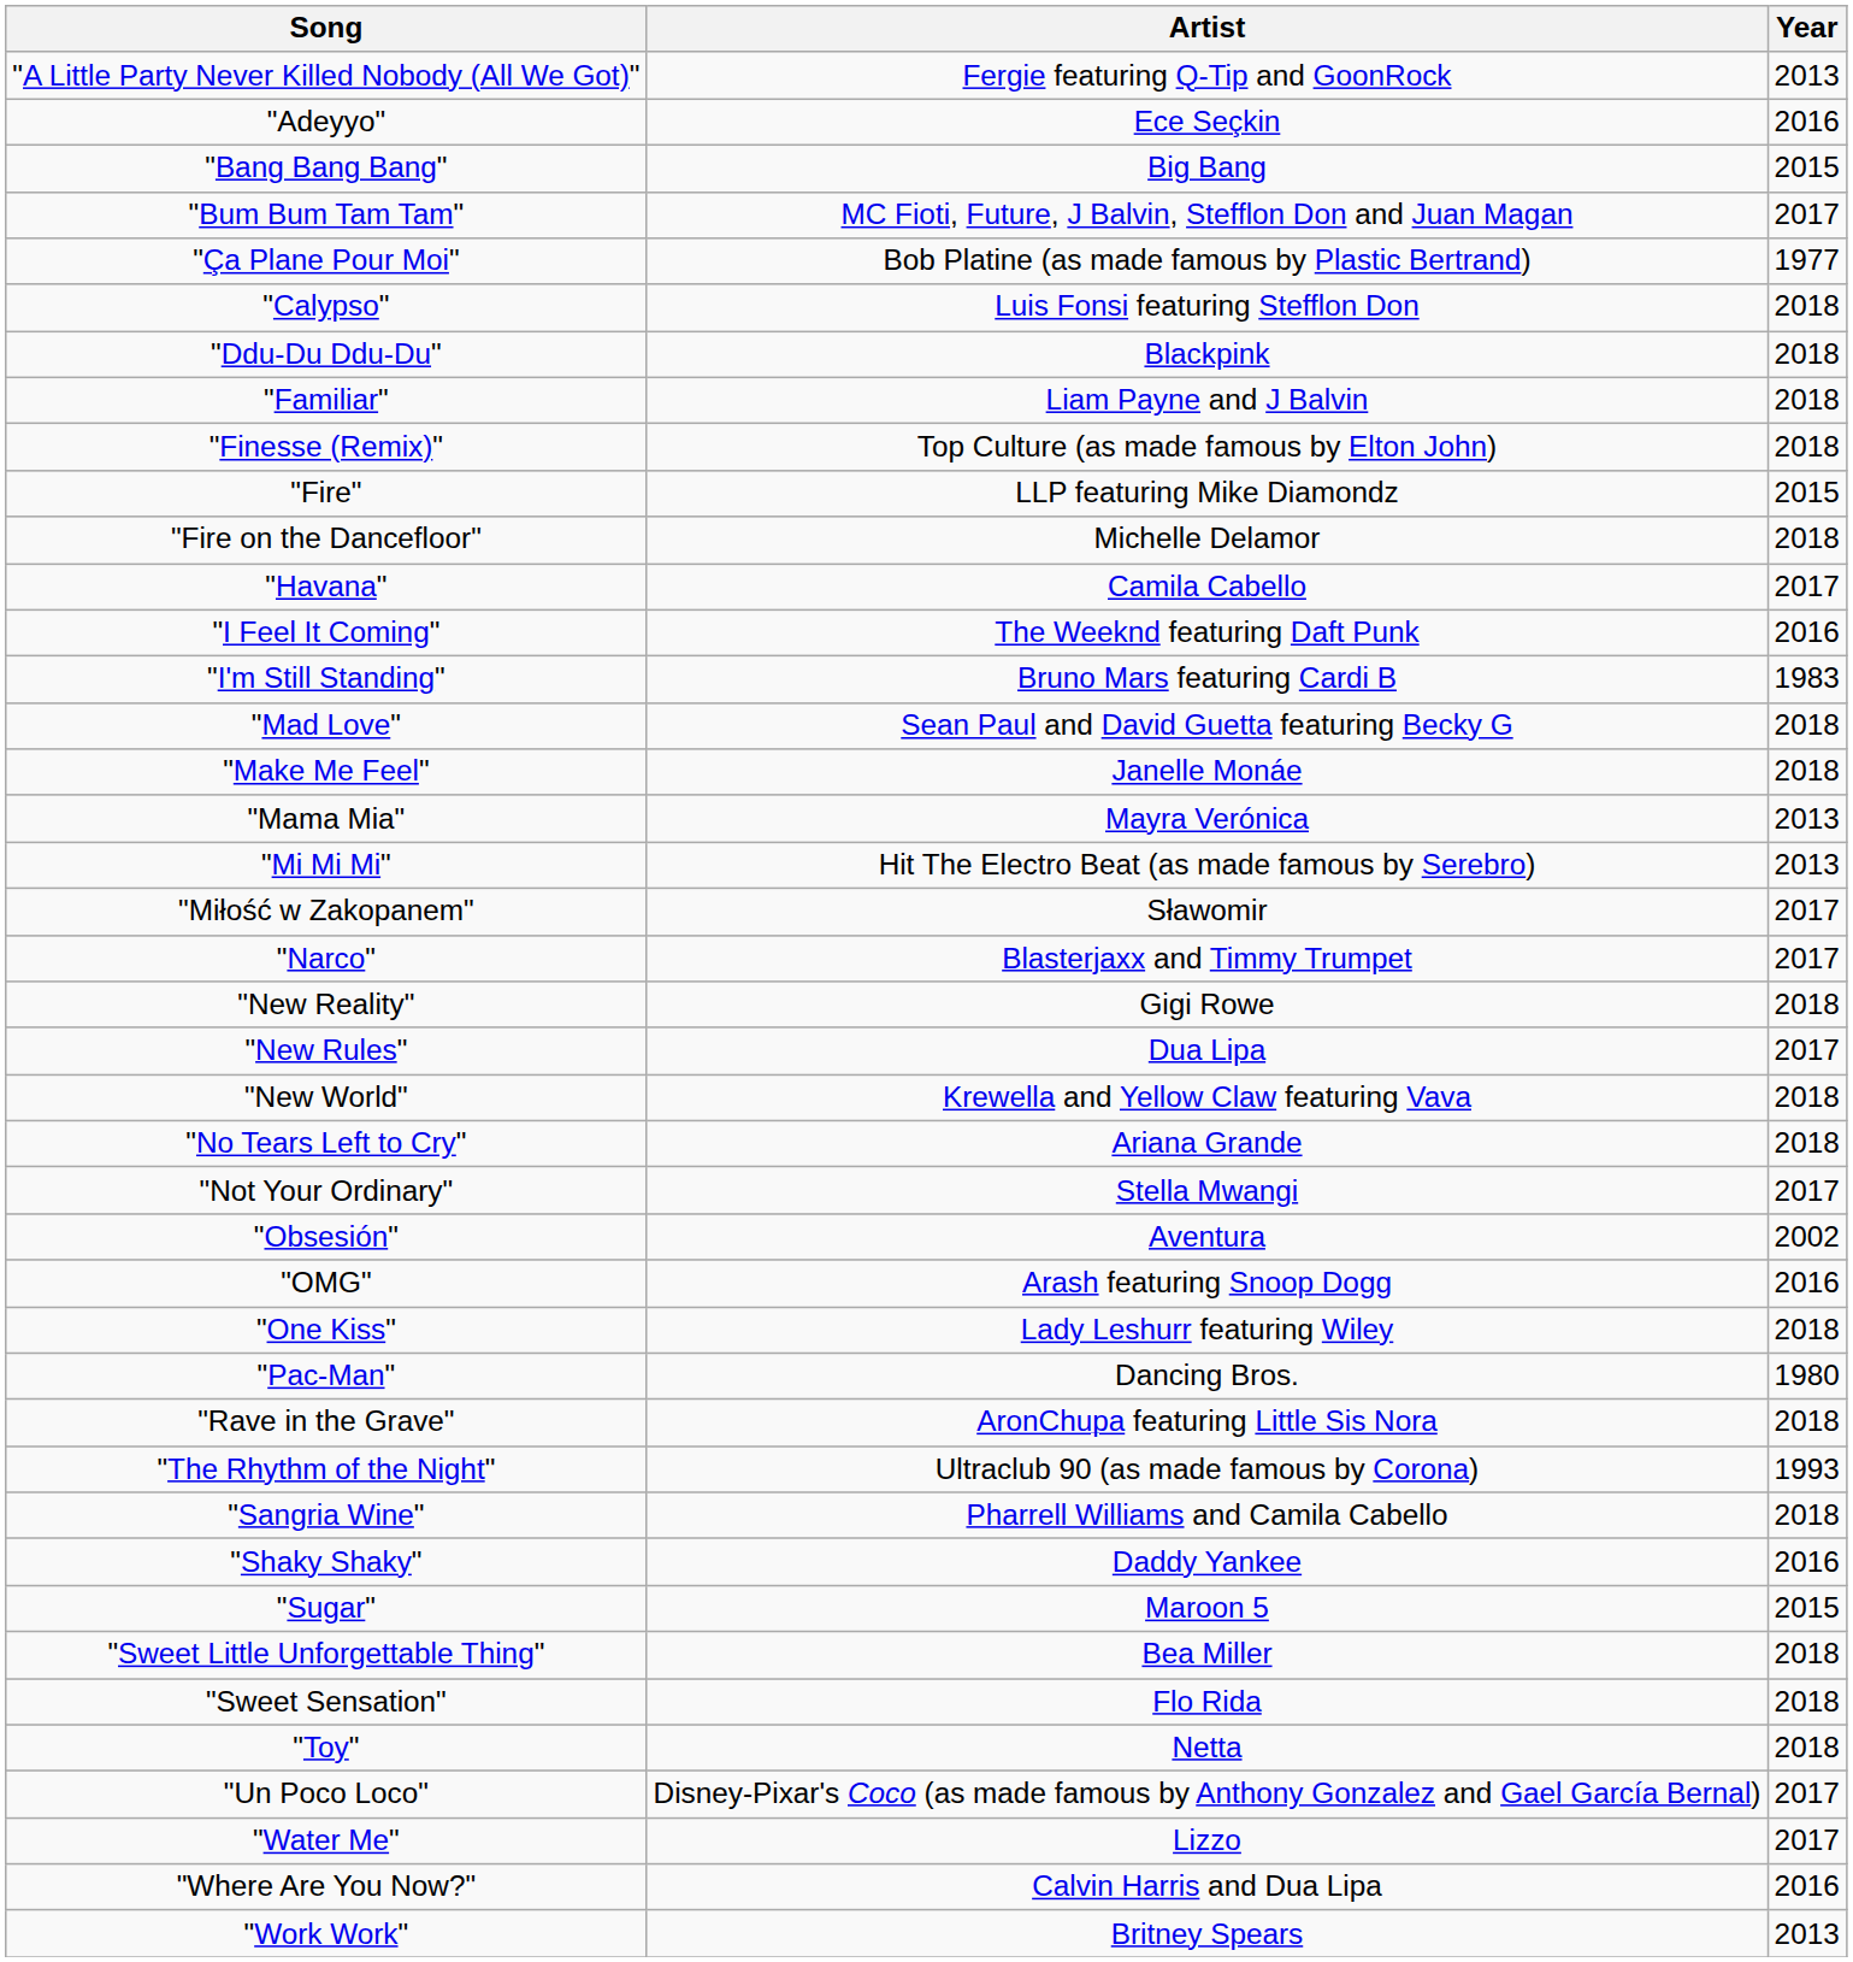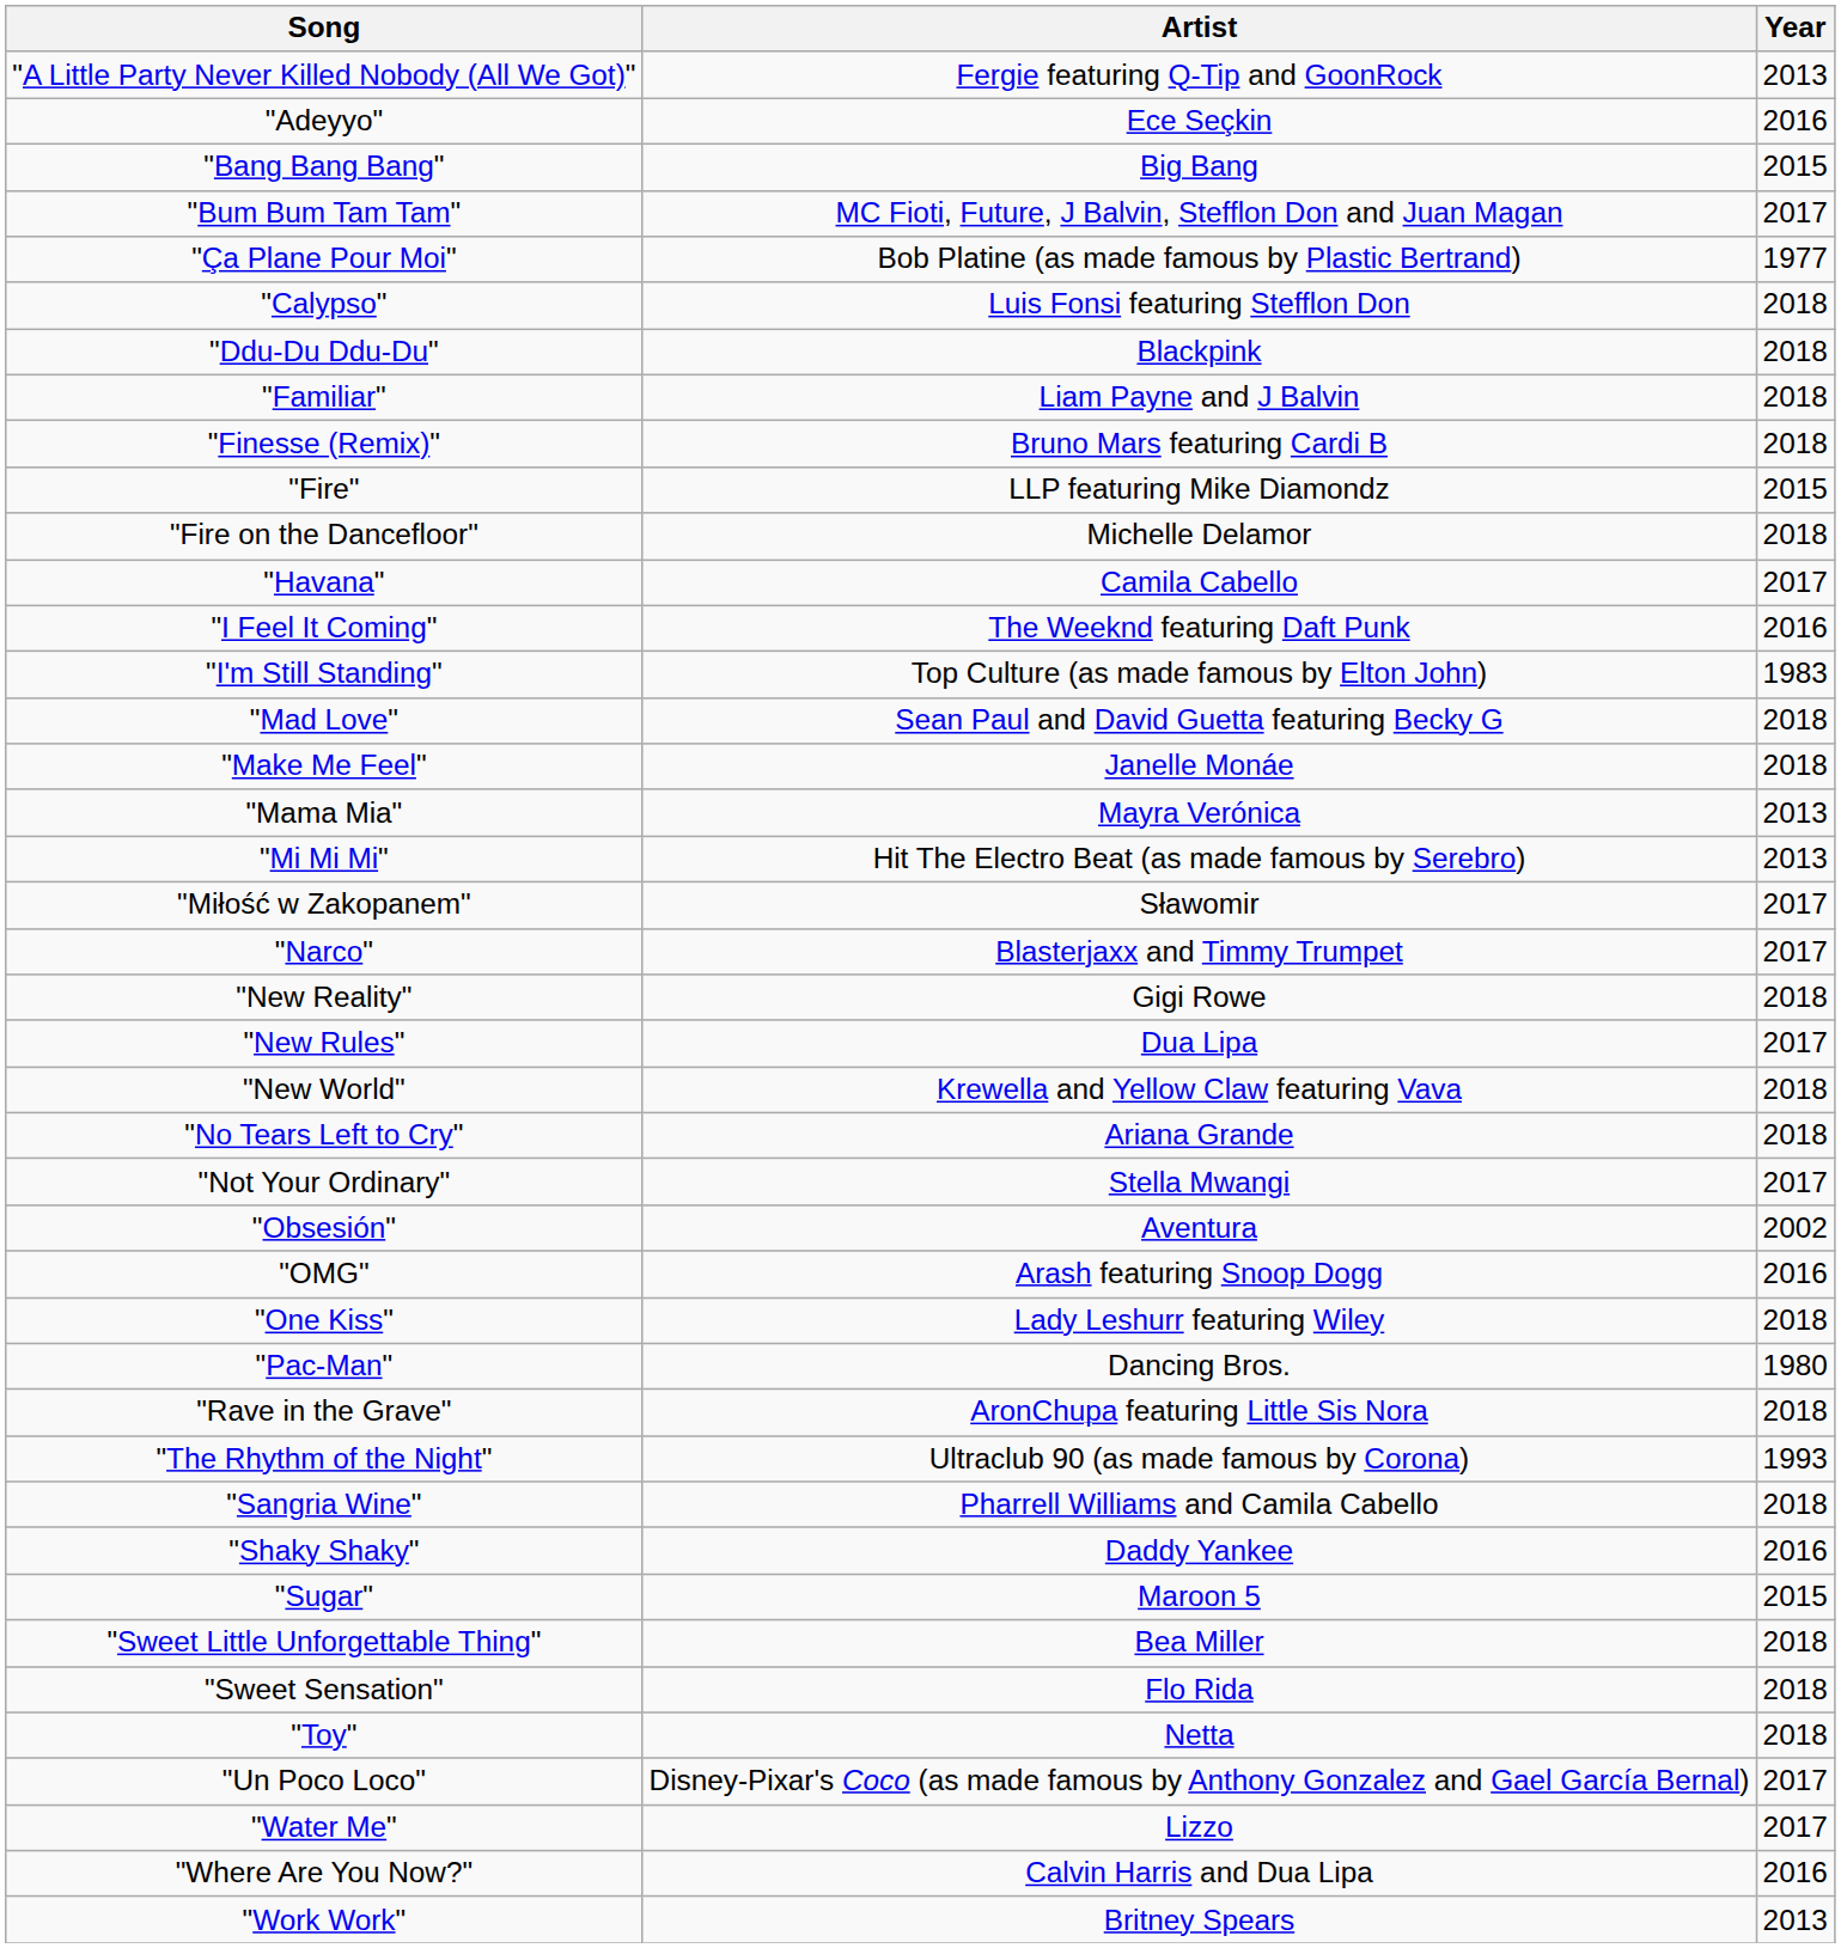 <table class="wikitable sortable" style="text-align: center;">
 <tr>
 <th scope="col">Song</th>
 <th scope="col">Artist</th>
 <th scope="col">Year</th>
 </tr>
 <tr>
 <td>"<a href='#'>A Little Party Never Killed Nobody (All We Got)</a>"</td>
 <td><a href='#'>Fergie</a> featuring <a href='#'>Q-Tip</a> and <a href='#'>GoonRock</a></td>
 <td>2013</td>
 </tr>
 <tr>
 <td>"Adeyyo"</td>
 <td><a href='#'>Ece Seçkin</a></td>
 <td>2016</td>
 </tr>
 <tr>
 <td>"<a href='#'>Bang Bang Bang</a>"</td>
 <td><a href='#'>Big Bang</a></td>
 <td>2015</td>
 </tr>
 <tr>
 <td>"<a href='#'>Bum Bum Tam Tam</a>"</td>
 <td><a href='#'>MC Fioti</a>, <a href='#'>Future</a>, <a href='#'>J Balvin</a>, <a href='#'>Stefflon Don</a> and <a href='#'>Juan Magan</a></td>
 <td>2017</td>
 </tr>
 <tr>
 <td>"<a href='#'>Ça Plane Pour Moi</a>"</td>
 <td>Bob Platine (as made famous by <a href='#'>Plastic Bertrand</a>)</td>
 <td>1977</td>
 </tr>
 <tr>
 <td>"<a href='#'>Calypso</a>"</td>
 <td><a href='#'>Luis Fonsi</a> featuring <a href='#'>Stefflon Don</a></td>
 <td>2018</td>
 </tr>
 <tr>
 <td>"<a href='#'>Ddu-Du Ddu-Du</a>"</td>
 <td><a href='#'>Blackpink</a></td>
 <td>2018</td>
 </tr>
 <tr>
 <td>"<a href='#'>Familiar</a>"</td>
 <td><a href='#'>Liam Payne</a> and <a href='#'>J Balvin</a></td>
 <td>2018</td>
 </tr>
 <tr>
 <td>"<a href='#'>Finesse (Remix)</a>"</td>
-<td>Top Culture (as made famous by <a href='#'>Elton John</a>)</td>
+<td><a href='#'>Bruno Mars</a> featuring <a href='#'>Cardi B</a></td>
 <td>2018</td>
 </tr>
 <tr>
 <td>"Fire"</td>
 <td>LLP featuring Mike Diamondz</td>
 <td>2015</td>
 </tr>
 <tr>
 <td>"Fire on the Dancefloor"</td>
 <td>Michelle Delamor</td>
 <td>2018</td>
 </tr>
 <tr>
 <td>"<a href='#'>Havana</a>"</td>
 <td><a href='#'>Camila Cabello</a></td>
 <td>2017</td>
 </tr>
 <tr>
 <td>"<a href='#'>I Feel It Coming</a>"</td>
 <td><a href='#'>The Weeknd</a> featuring <a href='#'>Daft Punk</a></td>
 <td>2016</td>
 </tr>
 <tr>
 <td>"<a href='#'>I'm Still Standing</a>"</td>
-<td><a href='#'>Bruno Mars</a> featuring <a href='#'>Cardi B</a></td>
+<td>Top Culture (as made famous by <a href='#'>Elton John</a>)</td>
 <td>1983</td>
 </tr>
 <tr>
 <td>"<a href='#'>Mad Love</a>"</td>
 <td><a href='#'>Sean Paul</a> and <a href='#'>David Guetta</a> featuring <a href='#'>Becky G</a></td>
 <td>2018</td>
 </tr>
 <tr>
 <td>"<a href='#'>Make Me Feel</a>"</td>
 <td><a href='#'>Janelle Monáe</a></td>
 <td>2018</td>
 </tr>
 <tr>
 <td>"Mama Mia"</td>
 <td><a href='#'>Mayra Verónica</a></td>
 <td>2013</td>
 </tr>
 <tr>
 <td>"<a href='#'>Mi Mi Mi</a>"</td>
 <td>Hit The Electro Beat (as made famous by <a href='#'>Serebro</a>)</td>
 <td>2013</td>
 </tr>
 <tr>
 <td>"Miłość w Zakopanem"</td>
 <td>Sławomir</td>
 <td>2017</td>
 </tr>
 <tr>
 <td>"<a href='#'>Narco</a>"</td>
 <td><a href='#'>Blasterjaxx</a> and <a href='#'>Timmy Trumpet</a></td>
 <td>2017</td>
 </tr>
 <tr>
 <td>"New Reality"</td>
 <td>Gigi Rowe</td>
 <td>2018</td>
 </tr>
 <tr>
 <td>"<a href='#'>New Rules</a>"</td>
 <td><a href='#'>Dua Lipa</a></td>
 <td>2017</td>
 </tr>
 <tr>
 <td>"New World"</td>
 <td><a href='#'>Krewella</a> and <a href='#'>Yellow Claw</a> featuring <a href='#'>Vava</a></td>
 <td>2018</td>
 </tr>
 <tr>
 <td>"<a href='#'>No Tears Left to Cry</a>"</td>
 <td><a href='#'>Ariana Grande</a></td>
 <td>2018</td>
 </tr>
 <tr>
 <td>"Not Your Ordinary"</td>
 <td><a href='#'>Stella Mwangi</a></td>
 <td>2017</td>
 </tr>
 <tr>
 <td>"<a href='#'>Obsesión</a>"</td>
 <td><a href='#'>Aventura</a></td>
 <td>2002</td>
 </tr>
 <tr>
 <td>"OMG"</td>
 <td><a href='#'>Arash</a> featuring <a href='#'>Snoop Dogg</a></td>
 <td>2016</td>
 </tr>
 <tr>
 <td>"<a href='#'>One Kiss</a>"</td>
 <td><a href='#'>Lady Leshurr</a> featuring <a href='#'>Wiley</a></td>
 <td>2018</td>
 </tr>
 <tr>
 <td>"<a href='#'>Pac-Man</a>"</td>
 <td>Dancing Bros.</td>
 <td>1980</td>
 </tr>
 <tr>
 <td>"Rave in the Grave"</td>
 <td><a href='#'>AronChupa</a> featuring <a href='#'>Little Sis Nora</a></td>
 <td>2018</td>
 </tr>
 <tr>
 <td>"<a href='#'>The Rhythm of the Night</a>"</td>
 <td>Ultraclub 90 (as made famous by <a href='#'>Corona</a>)</td>
 <td>1993</td>
 </tr>
 <tr>
 <td>"<a href='#'>Sangria Wine</a>"</td>
 <td><a href='#'>Pharrell Williams</a> and Camila Cabello</td>
 <td>2018</td>
 </tr>
 <tr>
 <td>"<a href='#'>Shaky Shaky</a>"</td>
 <td><a href='#'>Daddy Yankee</a></td>
 <td>2016</td>
 </tr>
 <tr>
 <td>"<a href='#'>Sugar</a>"</td>
 <td><a href='#'>Maroon 5</a></td>
 <td>2015</td>
 </tr>
 <tr>
 <td>"<a href='#'>Sweet Little Unforgettable Thing</a>"</td>
 <td><a href='#'>Bea Miller</a></td>
 <td>2018</td>
 </tr>
 <tr>
 <td>"Sweet Sensation"</td>
 <td><a href='#'>Flo Rida</a></td>
 <td>2018</td>
 </tr>
 <tr>
 <td>"<a href='#'>Toy</a>"</td>
 <td><a href='#'>Netta</a></td>
 <td>2018</td>
 </tr>
 <tr>
 <td>"Un Poco Loco"</td>
 <td>Disney-Pixar's <em><a href='#'>Coco</a></em> (as made famous by <a href='#'>Anthony Gonzalez</a> and <a href='#'>Gael García Bernal</a>)</td>
 <td>2017</td>
 </tr>
 <tr>
 <td>"<a href='#'>Water Me</a>"</td>
 <td><a href='#'>Lizzo</a></td>
 <td>2017</td>
 </tr>
 <tr>
 <td>"Where Are You Now?"</td>
 <td><a href='#'>Calvin Harris</a> and Dua Lipa</td>
 <td>2016</td>
 </tr>
 <tr>
 <td>"<a href='#'>Work Work</a>"</td>
 <td><a href='#'>Britney Spears</a></td>
 <td>2013</td>
 </tr>
 </table>
